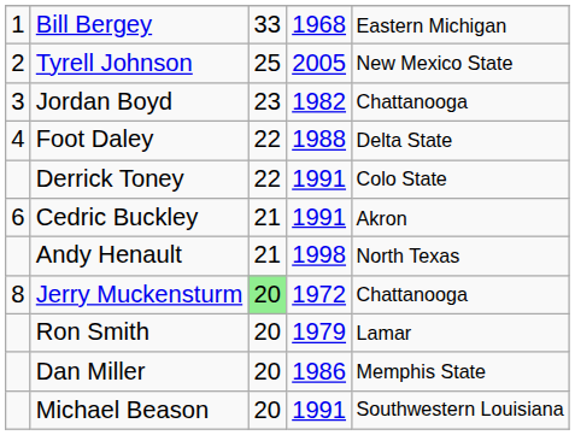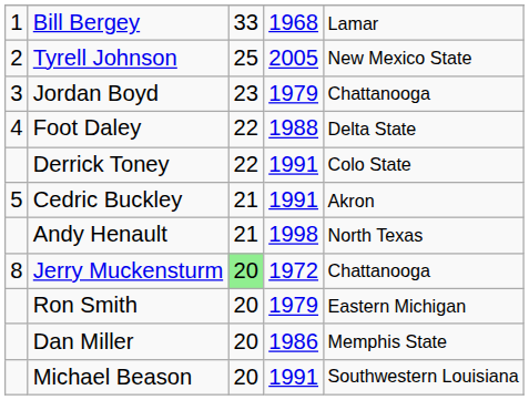 <table class="wikitable">
 <tr>
 </tr>
 <tr>
 <td>1</td>
 <td><a href='#'>Bill Bergey</a></td>
 <td>33</td>
 <td><a href='#'>1968</a></td>
-<td style="font-size:80%;">Eastern Michigan</td>
+<td style="font-size:80%;">Lamar</td>
 </tr>
 <tr>
 <td>2</td>
 <td><a href='#'>Tyrell Johnson</a></td>
 <td>25</td>
 <td><a href='#'>2005</a></td>
 <td style="font-size:80%;">New Mexico State</td>
 </tr>
 <tr>
 <td>3</td>
 <td>Jordan Boyd</td>
 <td>23</td>
-<td><a href='#'>1982</a></td>
+<td><a href='#'>1979</a></td>
 <td style="font-size:80%;">Chattanooga</td>
 </tr>
 <tr>
 <td>4</td>
 <td>Foot Daley</td>
 <td>22</td>
 <td><a href='#'>1988</a></td>
 <td style="font-size:80%;">Delta State</td>
 </tr>
 <tr>
 <td></td>
 <td>Derrick Toney</td>
 <td>22</td>
 <td><a href='#'>1991</a></td>
 <td style="font-size:80%;">Colo State</td>
 </tr>
 <tr>
-<td>6</td>
+<td>5</td>
 <td>Cedric Buckley</td>
 <td>21</td>
 <td><a href='#'>1991</a></td>
 <td style="font-size:80%;">Akron</td>
 </tr>
 <tr>
 <td></td>
 <td>Andy Henault</td>
 <td>21</td>
 <td><a href='#'>1998</a></td>
 <td style="font-size:80%;">North Texas</td>
 </tr>
 <tr>
 <td>8</td>
 <td><a href='#'>Jerry Muckensturm</a></td>
 <td style="background: lightgreen;">20</td>
 <td><a href='#'>1972</a></td>
 <td style="font-size:80%;">Chattanooga</td>
 </tr>
 <tr>
 <td></td>
 <td>Ron Smith</td>
 <td>20</td>
 <td><a href='#'>1979</a></td>
-<td style="font-size:80%;">Lamar</td>
+<td style="font-size:80%;">Eastern Michigan</td>
 </tr>
 <tr>
 <td></td>
 <td>Dan Miller</td>
 <td>20</td>
 <td><a href='#'>1986</a></td>
 <td style="font-size:80%;">Memphis State</td>
 </tr>
 <tr>
 <td></td>
 <td>Michael Beason</td>
 <td>20</td>
 <td><a href='#'>1991</a></td>
 <td style="font-size:80%;">Southwestern Louisiana</td>
 </tr>
 </table>
